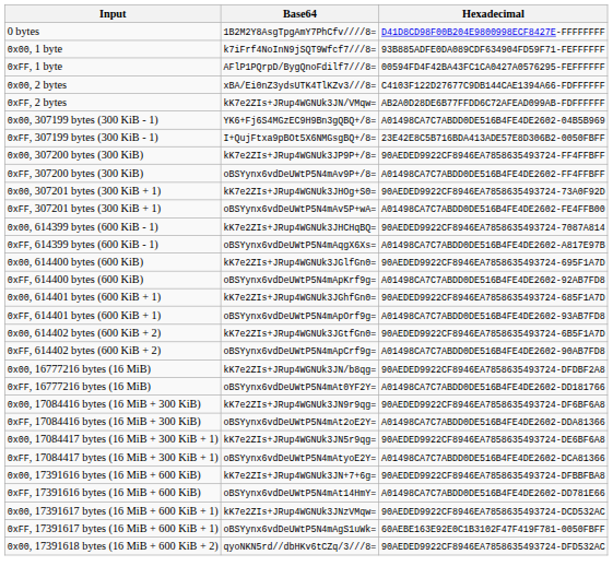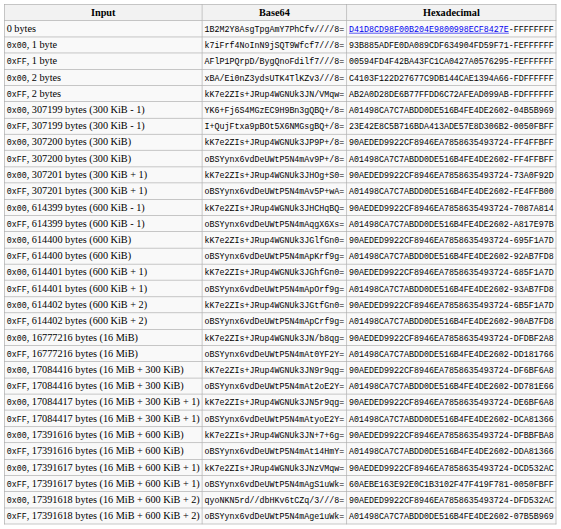 <table class="wikitable">
 <tr>
 <th>Input</th>
 <th>Base64</th>
 <th>Hexadecimal</th>
 </tr>
 <tr>
 <td>0 bytes</td>
 <td><code>1B2M2Y8AsgTpgAmY7PhCfv////8=</code></td>
 <td><code><a href='#'>D41D8CD98F00B204E9800998ECF8427E</a>-FFFFFFFF</code></td>
 </tr>
 <tr>
 <td><code>0x00</code>, 1 byte</td>
 <td><code>k7iFrf4NoInN9jSQT9Wfcf7///8=</code></td>
 <td><code>93B885ADFE0DA089CDF634904FD59F71-FEFFFFFF</code></td>
 </tr>
 <tr>
 <td><code>0xFF</code>, 1 byte</td>
 <td><code>AFlP1PQrpD/BygQnoFdilf7///8=</code></td>
 <td><code>00594FD4F42BA43FC1CA0427A0576295-FEFFFFFF</code></td>
 </tr>
 <tr>
 <td><code>0x00</code>, 2 bytes</td>
 <td><code>xBA/Ei0nZ3ydsUTK4TlKZv3///8=</code></td>
 <td><code>C4103F122D27677C9DB144CAE1394A66-FDFFFFFF</code></td>
 </tr>
 <tr>
 <td><code>0xFF</code>, 2 bytes</td>
 <td><code>kK7e2ZIs+JRup4WGNUk3JN/VMqw=</code></td>
 <td><code>AB2A0D28DE6B77FFDD6C72AFEAD099AB-FDFFFFFF</code></td>
 </tr>
 <tr>
 <td><code>0x00</code>, 307199 bytes (300 KiB - 1)</td>
 <td><code>YK6+Fj6S4MGzEC9H9Bn3gQBQ+/8=</code></td>
 <td><code>A01498CA7C7ABDD0DE516B4FE4DE2602-04B5B969</code></td>
 </tr>
 <tr>
 <td><code>0xFF</code>, 307199 bytes (300 KiB - 1)</td>
 <td><code>I+QujFtxa9pBOt5X6NMGsgBQ+/8=</code></td>
 <td><code>23E42E8C5B716BDA413ADE57E8D306B2-0050FBFF</code></td>
 </tr>
 <tr>
 <td><code>0x00</code>, 307200 bytes (300 KiB)</td>
 <td><code>kK7e2ZIs+JRup4WGNUk3JP9P+/8=</code></td>
 <td><code>90AEDED9922CF8946EA7858635493724-FF4FFBFF</code></td>
 </tr>
 <tr>
 <td><code>0xFF</code>, 307200 bytes (300 KiB)</td>
 <td><code>oBSYynx6vdDeUWtP5N4mAv9P+/8=</code></td>
 <td><code>A01498CA7C7ABDD0DE516B4FE4DE2602-FF4FFBFF</code></td>
 </tr>
 <tr>
 <td><code>0x00</code>, 307201 bytes (300 KiB + 1)</td>
 <td><code>kK7e2ZIs+JRup4WGNUk3JHOg+S0=</code></td>
 <td><code>90AEDED9922CF8946EA7858635493724-73A0F92D</code></td>
 </tr>
 <tr>
 <td><code>0xFF</code>, 307201 bytes (300 KiB + 1)</td>
 <td><code>oBSYynx6vdDeUWtP5N4mAv5P+wA=</code></td>
 <td><code>A01498CA7C7ABDD0DE516B4FE4DE2602-FE4FFB00</code></td>
 </tr>
 <tr>
 <td><code>0x00</code>, 614399 bytes (600 KiB - 1)</td>
 <td><code>kK7e2ZIs+JRup4WGNUk3JHCHqBQ=</code></td>
 <td><code>90AEDED9922CF8946EA7858635493724-7087A814</code></td>
 </tr>
 <tr>
 <td><code>0xFF</code>, 614399 bytes (600 KiB - 1)</td>
 <td><code>oBSYynx6vdDeUWtP5N4mAqgX6Xs=</code></td>
 <td><code>A01498CA7C7ABDD0DE516B4FE4DE2602-A817E97B</code></td>
 </tr>
 <tr>
 <td><code>0x00</code>, 614400 bytes (600 KiB)</td>
 <td><code>kK7e2ZIs+JRup4WGNUk3JGlfGn0=</code></td>
 <td><code>90AEDED9922CF8946EA7858635493724-695F1A7D</code></td>
 </tr>
 <tr>
 <td><code>0xFF</code>, 614400 bytes (600 KiB)</td>
 <td><code>oBSYynx6vdDeUWtP5N4mApKrf9g=</code></td>
 <td><code>A01498CA7C7ABDD0DE516B4FE4DE2602-92AB7FD8</code></td>
 </tr>
 <tr>
 <td><code>0x00</code>, 614401 bytes (600 KiB + 1)</td>
 <td><code>kK7e2ZIs+JRup4WGNUk3JGhfGn0=</code></td>
 <td><code>90AEDED9922CF8946EA7858635493724-685F1A7D</code></td>
 </tr>
 <tr>
 <td><code>0xFF</code>, 614401 bytes (600 KiB + 1)</td>
 <td><code>oBSYynx6vdDeUWtP5N4mApOrf9g=</code></td>
 <td><code>A01498CA7C7ABDD0DE516B4FE4DE2602-93AB7FD8</code></td>
 </tr>
 <tr>
 <td><code>0x00</code>, 614402 bytes (600 KiB + 2)</td>
 <td><code>kK7e2ZIs+JRup4WGNUk3JGtfGn0=</code></td>
 <td><code>90AEDED9922CF8946EA7858635493724-6B5F1A7D</code></td>
 </tr>
 <tr>
 <td><code>0xFF</code>, 614402 bytes (600 KiB + 2)</td>
 <td><code>oBSYynx6vdDeUWtP5N4mApCrf9g=</code></td>
 <td><code>A01498CA7C7ABDD0DE516B4FE4DE2602-90AB7FD8</code></td>
 </tr>
 <tr>
 <td><code>0x00</code>, 16777216 bytes (16 MiB)</td>
 <td><code>kK7e2ZIs+JRup4WGNUk3JN/b8qg=</code></td>
 <td><code>90AEDED9922CF8946EA7858635493724-DFDBF2A8</code></td>
 </tr>
 <tr>
 <td><code>0xFF</code>, 16777216 bytes (16 MiB)</td>
 <td><code>oBSYynx6vdDeUWtP5N4mAt0YF2Y=</code></td>
 <td><code>A01498CA7C7ABDD0DE516B4FE4DE2602-DD181766</code></td>
 </tr>
 <tr>
 <td><code>0x00</code>, 17084416 bytes (16 MiB + 300 KiB)</td>
 <td><code>kK7e2ZIs+JRup4WGNUk3JN9r9qg=</code></td>
 <td><code>90AEDED9922CF8946EA7858635493724-DF6BF6A8</code></td>
 </tr>
 <tr>
 <td><code>0xFF</code>, 17084416 bytes (16 MiB + 300 KiB)</td>
 <td><code>oBSYynx6vdDeUWtP5N4mAt2oE2Y=</code></td>
-<td><code>A01498CA7C7ABDD0DE516B4FE4DE2602-DDA81366</code></td>
+<td><code>A01498CA7C7ABDD0DE516B4FE4DE2602-DD781E66</code></td>
 </tr>
 <tr>
 <td><code>0x00</code>, 17084417 bytes (16 MiB + 300 KiB + 1)</td>
 <td><code>kK7e2ZIs+JRup4WGNUk3JN5r9qg=</code></td>
 <td><code>90AEDED9922CF8946EA7858635493724-DE6BF6A8</code></td>
 </tr>
 <tr>
 <td><code>0xFF</code>, 17084417 bytes (16 MiB + 300 KiB + 1)</td>
 <td><code>oBSYynx6vdDeUWtP5N4mAtyoE2Y=</code></td>
 <td><code>A01498CA7C7ABDD0DE516B4FE4DE2602-DCA81366</code></td>
 </tr>
 <tr>
 <td><code>0x00</code>, 17391616 bytes (16 MiB + 600 KiB)</td>
 <td><code>kK7e2ZIs+JRup4WGNUk3JN+7+6g=</code></td>
 <td><code>90AEDED9922CF8946EA7858635493724-DFBBFBA8</code></td>
 </tr>
 <tr>
 <td><code>0xFF</code>, 17391616 bytes (16 MiB + 600 KiB)</td>
 <td><code>oBSYynx6vdDeUWtP5N4mAt14HmY=</code></td>
-<td><code>A01498CA7C7ABDD0DE516B4FE4DE2602-DD781E66</code></td>
+<td><code>A01498CA7C7ABDD0DE516B4FE4DE2602-DDA81366</code></td>
 </tr>
 <tr>
 <td><code>0x00</code>, 17391617 bytes (16 MiB + 600 KiB + 1)</td>
 <td><code>kK7e2ZIs+JRup4WGNUk3JNzVMqw=</code></td>
 <td><code>90AEDED9922CF8946EA7858635493724-DCD532AC</code></td>
 </tr>
 <tr>
 <td><code>0xFF</code>, 17391617 bytes (16 MiB + 600 KiB + 1)</td>
 <td><code>oBSYynx6vdDeUWtP5N4mAgS1uWk=</code></td>
 <td><code>60AEBE163E92E0C1B3102F47F419F781-0050FBFF</code></td>
 </tr>
 <tr>
 <td><code>0x00</code>, 17391618 bytes (16 MiB + 600 KiB + 2)</td>
 <td><code>qyoNKN5rd//dbHKv6tCZq/3///8=</code></td>
 <td><code>90AEDED9922CF8946EA7858635493724-DFD532AC</code></td>
 </tr>
+<tr>
+<td><code>0xFF</code>, 17391618 bytes (16 MiB + 600 KiB + 2)</td>
+<td><code>oBSYynx6vdDeUWtP5N4mAge1uWk=</code></td>
+<td><code>A01498CA7C7ABDD0DE516B4FE4DE2602-07B5B969</code></td>
+</tr>
 </table>
